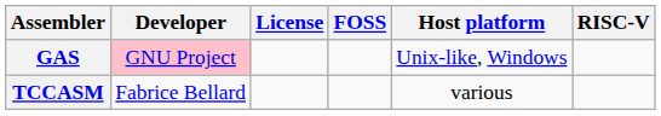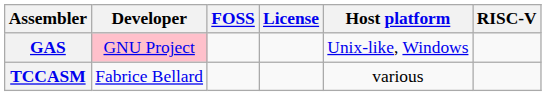 <table class="wikitable sortable" style="font-size: 85%; text-align: center">
 <tr>
 <th>Assembler</th>
 <th>Developer</th>
+<th><a href='#'>FOSS</a></th>
 <th><a href='#'>License</a></th>
-<th><a href='#'>FOSS</a></th>
 <th>Host <a href='#'>platform</a></th>
 <th>RISC-V</th>
 </tr>
 <tr>
 <th><a href='#'>GAS</a></th>
 <td style="background: pink;"><a href='#'>GNU Project</a></td>
 <td></td>
 <td></td>
 <td><a href='#'>Unix-like</a>, <a href='#'>Windows</a></td>
 <td></td>
 </tr>
 <tr>
 <th><a href='#'>TCCASM</a></th>
 <td><a href='#'>Fabrice Bellard</a></td>
 <td></td>
 <td></td>
 <td>various</td>
 <td></td>
 </tr>
 </table>
